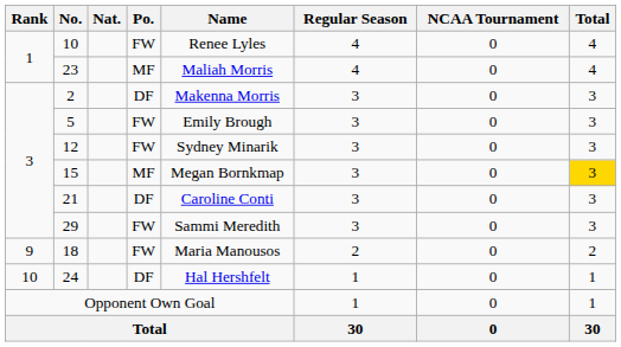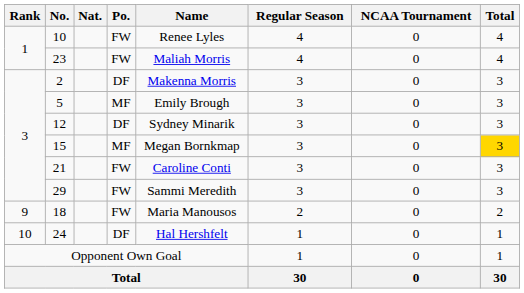 <table class="wikitable" style="text-align:center; font-size:95%; width:95%;">
 <tr>
 <th>Rank</th>
 <th>No.</th>
 <th>Nat.</th>
 <th>Po.</th>
 <th>Name</th>
 <th>Regular Season</th>
 <th>NCAA Tournament</th>
 <th>Total</th>
 </tr>
 <tr>
 <td rowspan=2>1</td>
 <td>10</td>
 <td></td>
 <td>FW</td>
 <td>Renee Lyles</td>
 <td>4</td>
 <td>0</td>
 <td>4</td>
 </tr>
 <tr>
 <td>23</td>
 <td></td>
-<td>MF</td>
+<td>FW</td>
 <td><a href='#'>Maliah Morris</a></td>
 <td>4</td>
 <td>0</td>
 <td>4</td>
 </tr>
 <tr>
 <td rowspan=6>3</td>
 <td>2</td>
 <td></td>
 <td>DF</td>
 <td><a href='#'>Makenna Morris</a></td>
 <td>3</td>
 <td>0</td>
 <td>3</td>
 </tr>
 <tr>
 <td>5</td>
 <td></td>
-<td>FW</td>
+<td>MF</td>
 <td>Emily Brough</td>
 <td>3</td>
 <td>0</td>
 <td>3</td>
 </tr>
 <tr>
 <td>12</td>
 <td></td>
-<td>FW</td>
+<td>DF</td>
 <td>Sydney Minarik</td>
 <td>3</td>
 <td>0</td>
 <td>3</td>
 </tr>
 <tr>
 <td>15</td>
 <td></td>
 <td>MF</td>
 <td>Megan Bornkmap</td>
 <td>3</td>
 <td>0</td>
 <td style="background: gold;">3</td>
 </tr>
 <tr>
 <td>21</td>
 <td></td>
-<td>DF</td>
+<td>FW</td>
 <td><a href='#'>Caroline Conti</a></td>
 <td>3</td>
 <td>0</td>
 <td>3</td>
 </tr>
 <tr>
 <td>29</td>
 <td></td>
 <td>FW</td>
 <td>Sammi Meredith</td>
 <td>3</td>
 <td>0</td>
 <td>3</td>
 </tr>
 <tr>
 <td>9</td>
 <td>18</td>
 <td></td>
 <td>FW</td>
 <td>Maria Manousos</td>
 <td>2</td>
 <td>0</td>
 <td>2</td>
 </tr>
 <tr>
 <td>10</td>
 <td>24</td>
 <td></td>
 <td>DF</td>
 <td><a href='#'>Hal Hershfelt</a></td>
 <td>1</td>
 <td>0</td>
 <td>1</td>
 </tr>
 <tr>
 <td colspan=5>Opponent Own Goal</td>
 <td>1</td>
 <td>0</td>
 <td>1</td>
 </tr>
 <tr>
 <th colspan=5>Total</th>
 <th>30</th>
 <th>0</th>
 <th>30</th>
 </tr>
 </table>
